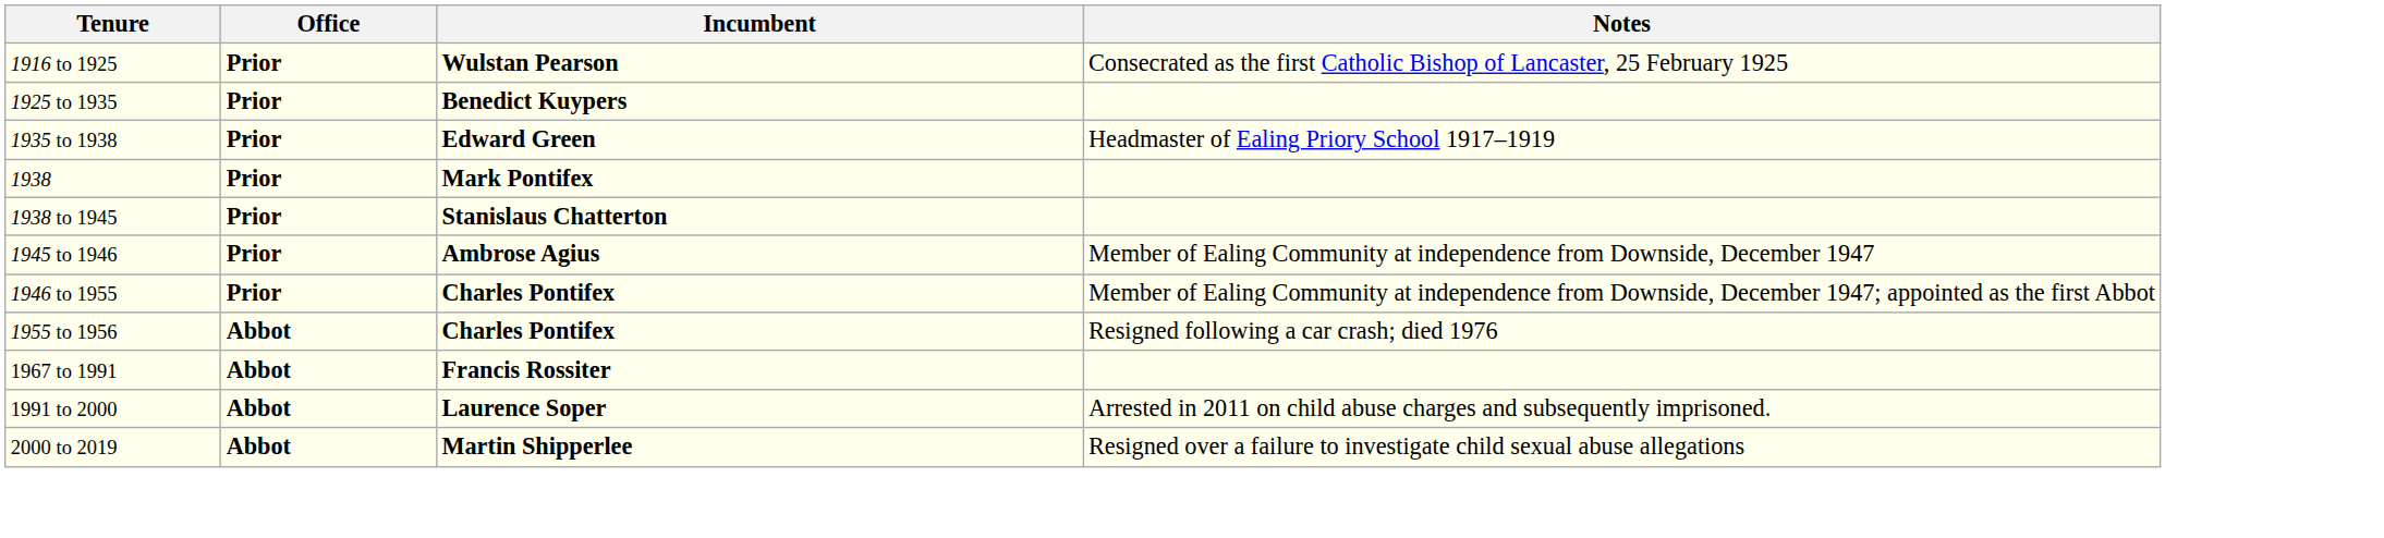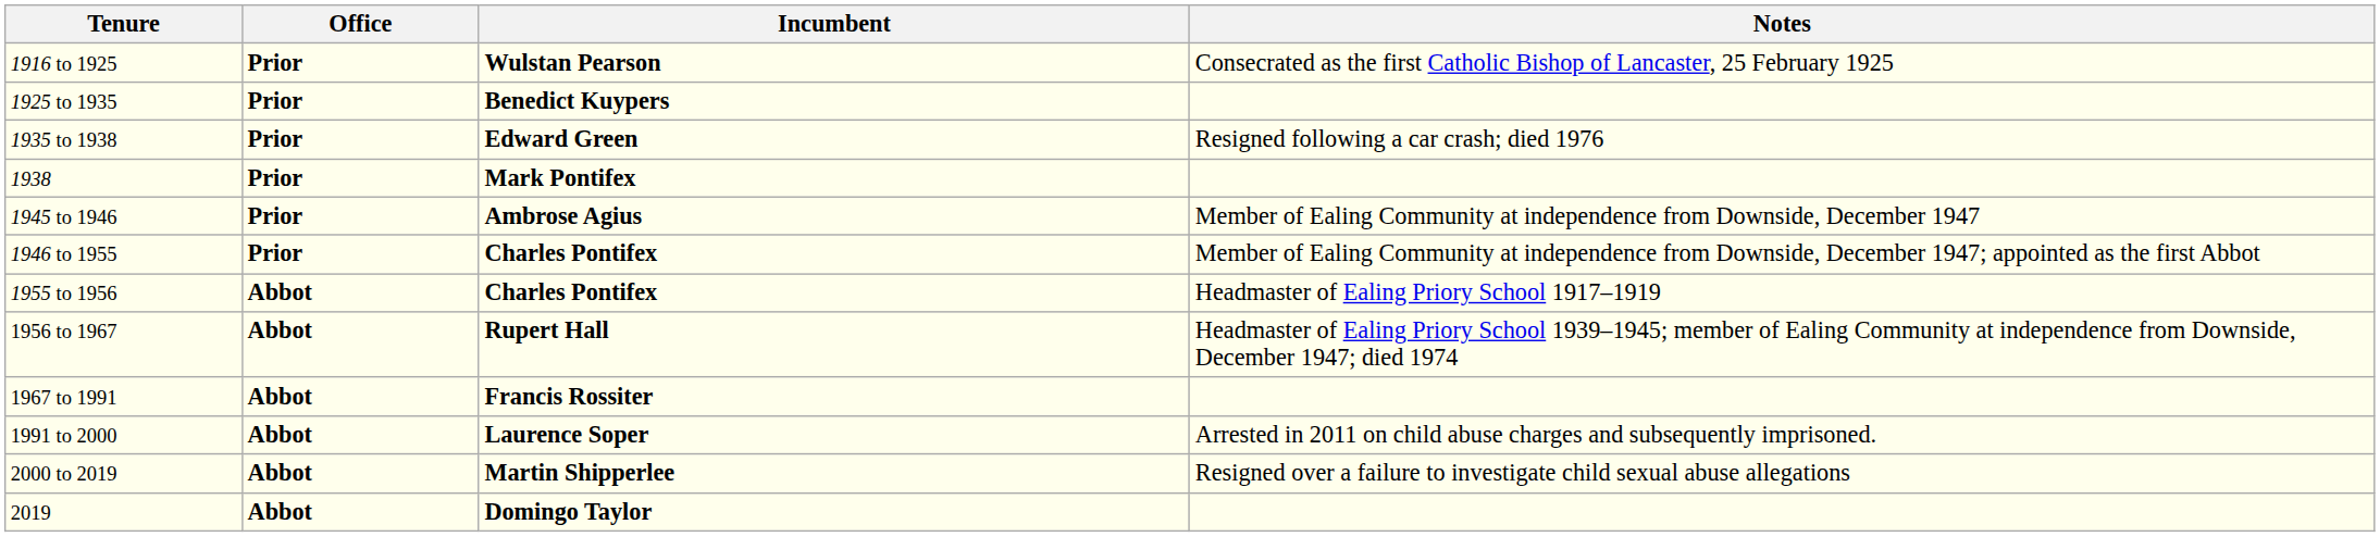 <table class="wikitable">
 <tr align=left>
 <th width="10%">Tenure</th>
 <th width="10%">Office</th>
 <th width="30%">Incumbent</th>
 <th width="50%">Notes</th>
 </tr>
 <tr valign=top bgcolor="#ffffec">
 <td><small><em>1916</em> to 1925</small></td>
 <td><strong>Prior</strong></td>
 <td><strong>Wulstan Pearson</strong></td>
 <td>Consecrated as the first <a href='#'>Catholic Bishop of Lancaster</a>, 25 February 1925</td>
 </tr>
 <tr valign=top bgcolor="#ffffec">
 <td><small><em>1925</em> to 1935</small></td>
 <td><strong>Prior</strong></td>
 <td><strong>Benedict Kuypers</strong></td>
 <td></td>
 </tr>
 <tr valign=top bgcolor="#ffffec">
 <td><small><em>1935</em> to 1938</small></td>
 <td><strong>Prior</strong></td>
 <td><strong>Edward Green</strong></td>
-<td>Headmaster of <a href='#'>Ealing Priory School</a> 1917–1919</td>
+<td>Resigned following a car crash; died 1976</td>
 </tr>
 <tr valign=top bgcolor="#ffffec">
 <td><small><em>1938</em></small></td>
 <td><strong>Prior</strong></td>
 <td><strong>Mark Pontifex</strong></td>
-<td></td>
-</tr>
-<tr valign=top bgcolor="#ffffec">
-<td><small><em>1938</em> to 1945</small></td>
-<td><strong>Prior</strong></td>
-<td><strong>Stanislaus Chatterton</strong></td>
 <td></td>
 </tr>
 <tr valign=top bgcolor="#ffffec">
 <td><small><em>1945</em> to 1946</small></td>
 <td><strong>Prior</strong></td>
 <td><strong>Ambrose Agius</strong></td>
 <td>Member of Ealing Community at independence from Downside, December 1947</td>
 </tr>
 <tr valign=top bgcolor="#ffffec">
 <td><small><em>1946</em> to 1955</small></td>
 <td><strong>Prior</strong></td>
 <td><strong>Charles Pontifex</strong></td>
 <td>Member of Ealing Community at independence from Downside, December 1947; appointed as the first Abbot</td>
 </tr>
 <tr valign=top bgcolor="#ffffec">
 <td><small><em>1955</em> to 1956</small></td>
 <td><strong>Abbot</strong></td>
 <td><strong>Charles Pontifex</strong></td>
-<td>Resigned following a car crash; died 1976</td>
+<td>Headmaster of <a href='#'>Ealing Priory School</a> 1917–1919</td>
+</tr>
+<tr valign=top bgcolor="#ffffec">
+<td><small>1956 to 1967</small></td>
+<td><strong>Abbot</strong></td>
+<td><strong>Rupert Hall</strong></td>
+<td>Headmaster of <a href='#'>Ealing Priory School</a> 1939–1945; member of Ealing Community at independence from Downside, December 1947; died 1974</td>
 </tr>
 <tr valign=top bgcolor="#ffffec">
 <td><small>1967 to 1991</small></td>
 <td><strong>Abbot</strong></td>
 <td><strong>Francis Rossiter</strong></td>
 <td></td>
 </tr>
 <tr valign=top bgcolor="#ffffec">
 <td><small>1991 to 2000</small></td>
 <td><strong>Abbot</strong></td>
 <td><strong>Laurence Soper</strong></td>
 <td>Arrested in 2011 on child abuse charges  and subsequently imprisoned.</td>
 </tr>
 <tr valign=top bgcolor="#ffffec">
 <td><small>2000 to 2019</small></td>
 <td><strong>Abbot</strong></td>
 <td><strong>Martin Shipperlee</strong></td>
 <td>Resigned over a failure to investigate child sexual abuse allegations</td>
 </tr>
+<tr valign=top bgcolor="#ffffec">
+<td><small>2019</small></td>
+<td><strong>Abbot</strong></td>
+<td><strong>Domingo Taylor</strong></td>
+<td></td>
+</tr>
 </table>
